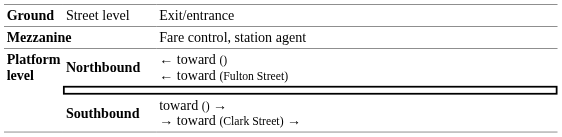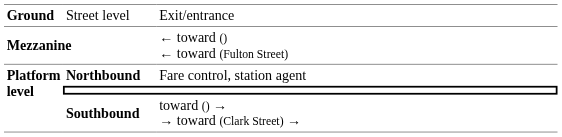 <table table border=0 cellspacing=0 cellpadding=3>
 <tr>
 <td style="border-top:solid 1px gray;" width=50><strong>Ground</strong></td>
 <td style="border-top:solid 1px gray;" width=100>Street level</td>
 <td style="border-top:solid 1px gray;" width=450>Exit/entrance</td>
 </tr>
 <tr>
 <td style="border-top:solid 1px gray;" colspan=2><strong>Mezzanine</strong></td>
-<td style="border-top:solid 1px gray;">Fare control, station agent</td>
+<td style="border-top:solid 1px gray;">←  toward  <small>()</small><br>←  toward  <small>(Fulton Street)</small></td>
 </tr>
 <tr>
 <td style="border-top:solid 1px gray;border-bottom:solid 1px gray;" rowspan=3 valign=top><strong>Platform level</strong></td>
 <td style="border-top:solid 1px gray;"><span><strong>Northbound</strong> </span></td>
-<td style="border-top:solid 1px gray;">←  toward  <small>()</small><br>←  toward  <small>(Fulton Street)</small></td>
+<td style="border-top:solid 1px gray;">Fare control, station agent</td>
 </tr>
 <tr>
 <td style="border-top:solid 2px black;border-right:solid 2px black;border-left:solid 2px black;border-bottom:solid 2px black;text-align:center;" colspan=2></td>
 </tr>
 <tr>
 <td style="border-bottom:solid 1px gray;"><span><strong>Southbound</strong> </span></td>
 <td style="border-bottom:solid 1px gray;">  toward  <small>()</small> →<br><span>→</span>  toward  <small>(Clark Street)</small> →</td>
 </tr>
 </table>
